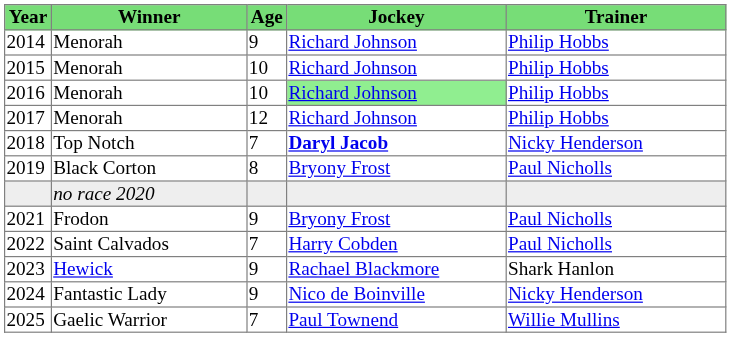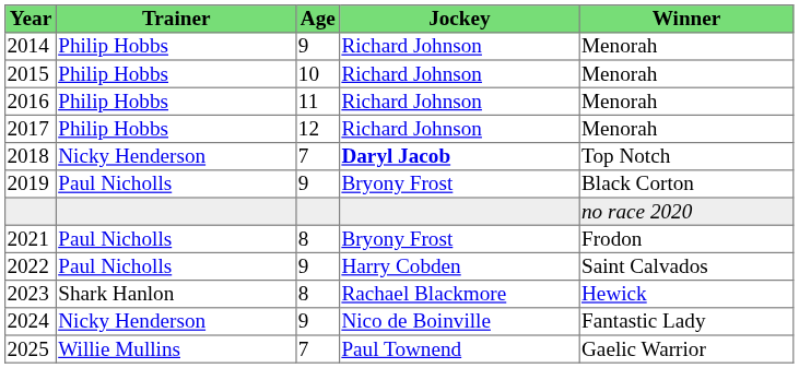 <table class = "sortable" | border="1" style="border-collapse: collapse">
 <tr bgcolor="#77dd77" align="center">
 <th style="width:36px"><strong>Year</strong></th>
-<th style="width:160px"><strong>Winner</strong></th>
+<th style="width:180px"><strong>Trainer</strong></th>
 <th style="width:30px"><strong>Age</strong></th>
 <th style="width:180px"><strong>Jockey</strong></th>
-<th style="width:180px"><strong>Trainer</strong></th>
+<th style="width:160px"><strong>Winner</strong></th>
 </tr>
 <tr>
 <td>2014</td>
-<td>Menorah</td>
+<td><a href='#'>Philip Hobbs</a></td>
 <td>9</td>
 <td><a href='#'>Richard Johnson</a></td>
-<td><a href='#'>Philip Hobbs</a></td>
+<td>Menorah</td>
 </tr>
 <tr>
 <td>2015</td>
-<td>Menorah</td>
+<td><a href='#'>Philip Hobbs</a></td>
 <td>10</td>
 <td><a href='#'>Richard Johnson</a></td>
-<td><a href='#'>Philip Hobbs</a></td>
+<td>Menorah</td>
 </tr>
 <tr>
 <td>2016</td>
+<td><a href='#'>Philip Hobbs</a></td>
+<td>11</td>
+<td><a href='#'>Richard Johnson</a></td>
 <td>Menorah</td>
-<td>10</td>
-<td style="background: lightgreen;"><a href='#'>Richard Johnson</a></td>
-<td><a href='#'>Philip Hobbs</a></td>
 </tr>
 <tr>
 <td>2017</td>
-<td>Menorah</td>
+<td><a href='#'>Philip Hobbs</a></td>
 <td>12</td>
 <td><a href='#'>Richard Johnson</a></td>
-<td><a href='#'>Philip Hobbs</a></td>
+<td>Menorah</td>
 </tr>
 <tr>
 <td>2018</td>
-<td>Top Notch</td>
+<td><a href='#'>Nicky Henderson</a></td>
 <td>7</td>
 <td><strong><a href='#'>Daryl Jacob</a></strong></td>
-<td><a href='#'>Nicky Henderson</a></td>
+<td>Top Notch</td>
 </tr>
 <tr>
 <td>2019</td>
+<td><a href='#'>Paul Nicholls</a></td>
+<td>9</td>
+<td><a href='#'>Bryony Frost</a></td>
 <td>Black Corton</td>
-<td>8</td>
-<td><a href='#'>Bryony Frost</a></td>
-<td><a href='#'>Paul Nicholls</a></td>
 </tr>
 <tr bgcolor="#eeeeee">
 <td data-sort-value="2020"></td>
-<td><em>no race 2020</em> </td>
 <td></td>
 <td></td>
 <td></td>
+<td><em>no race 2020</em> </td>
 </tr>
 <tr>
 <td>2021</td>
+<td><a href='#'>Paul Nicholls</a></td>
+<td>8</td>
+<td><a href='#'>Bryony Frost</a></td>
 <td>Frodon</td>
-<td>9</td>
-<td><a href='#'>Bryony Frost</a></td>
-<td><a href='#'>Paul Nicholls</a></td>
 </tr>
 <tr>
 <td>2022</td>
+<td><a href='#'>Paul Nicholls</a></td>
+<td>9</td>
+<td><a href='#'>Harry Cobden</a></td>
 <td>Saint Calvados</td>
-<td>7</td>
-<td><a href='#'>Harry Cobden</a></td>
-<td><a href='#'>Paul Nicholls</a></td>
 </tr>
 <tr>
 <td>2023</td>
+<td>Shark Hanlon</td>
+<td>8</td>
+<td><a href='#'>Rachael Blackmore</a></td>
 <td><a href='#'>Hewick</a></td>
-<td>9</td>
-<td><a href='#'>Rachael Blackmore</a></td>
-<td>Shark Hanlon</td>
 </tr>
 <tr>
 <td>2024</td>
-<td>Fantastic Lady</td>
+<td><a href='#'>Nicky Henderson</a></td>
 <td>9</td>
 <td><a href='#'>Nico de Boinville</a></td>
-<td><a href='#'>Nicky Henderson</a></td>
+<td>Fantastic Lady</td>
 </tr>
 <tr>
 <td>2025</td>
-<td>Gaelic Warrior</td>
+<td><a href='#'>Willie Mullins</a></td>
 <td>7</td>
 <td><a href='#'>Paul Townend</a></td>
-<td><a href='#'>Willie Mullins</a></td>
+<td>Gaelic Warrior</td>
 </tr>
 </table>
